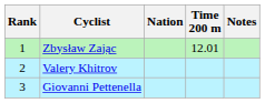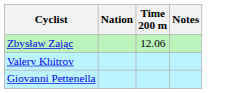 <table class="wikitable sortable" style="text-align:center">
 <tr>
-<th>Rank</th>
 <th>Cyclist</th>
 <th>Nation</th>
 <th>Time<br>200 m</th>
 <th>Notes</th>
 </tr>
 <tr bgcolor=bbf3bb>
-<td>1</td>
 <td align=left><a href='#'>Zbysław Zając</a></td>
 <td align=left></td>
-<td>12.01</td>
+<td>12.06</td>
 <td></td>
 </tr>
 <tr bgcolor=bbf3ff>
-<td>2</td>
 <td align=left><a href='#'>Valery Khitrov</a></td>
 <td align=left></td>
 <td></td>
 <td></td>
 </tr>
 <tr bgcolor=bbf3ff>
-<td>3</td>
 <td align=left><a href='#'>Giovanni Pettenella</a></td>
 <td align=left></td>
 <td></td>
 <td></td>
 </tr>
 </table>
